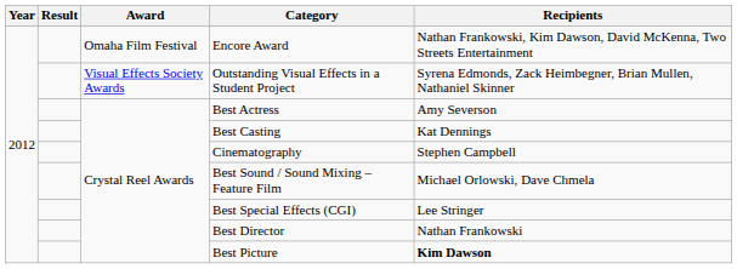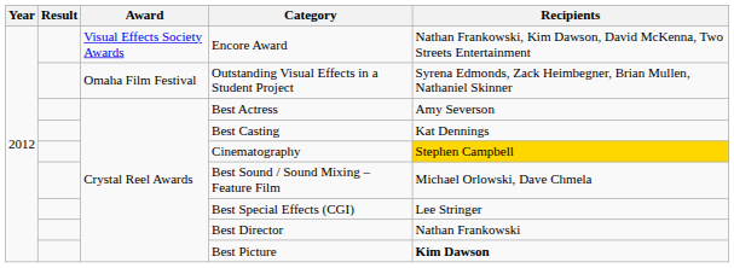 <table class="wikitable sortable">
 <tr>
 <th>Year</th>
 <th>Result</th>
 <th>Award</th>
 <th>Category</th>
 <th>Recipients</th>
 </tr>
 <tr>
 <td rowspan="9">2012</td>
 <td></td>
-<td>Omaha Film Festival</td>
+<td><a href='#'>Visual Effects Society Awards</a></td>
 <td>Encore Award</td>
 <td>Nathan Frankowski, Kim Dawson, David McKenna, Two Streets Entertainment</td>
 </tr>
 <tr>
 <td></td>
-<td><a href='#'>Visual Effects Society Awards</a></td>
+<td>Omaha Film Festival</td>
 <td>Outstanding Visual Effects in a Student Project</td>
 <td>Syrena Edmonds, Zack Heimbegner, Brian Mullen, Nathaniel Skinner</td>
 </tr>
 <tr>
 <td></td>
 <td rowspan="7">Crystal Reel Awards</td>
 <td>Best Actress</td>
 <td>Amy Severson</td>
 </tr>
 <tr>
 <td></td>
 <td>Best Casting</td>
 <td>Kat Dennings</td>
 </tr>
 <tr>
 <td></td>
 <td>Cinematography</td>
-<td>Stephen Campbell</td>
+<td style="background: gold;">Stephen Campbell</td>
 </tr>
 <tr>
 <td></td>
 <td>Best Sound / Sound Mixing – Feature Film</td>
 <td>Michael Orlowski, Dave Chmela</td>
 </tr>
 <tr>
 <td></td>
 <td>Best Special Effects (CGI)</td>
 <td>Lee Stringer</td>
 </tr>
 <tr>
 <td></td>
 <td>Best Director</td>
 <td>Nathan Frankowski</td>
 </tr>
 <tr>
 <td></td>
 <td>Best Picture</td>
 <td><strong>Kim Dawson</strong></td>
 </tr>
 </table>
